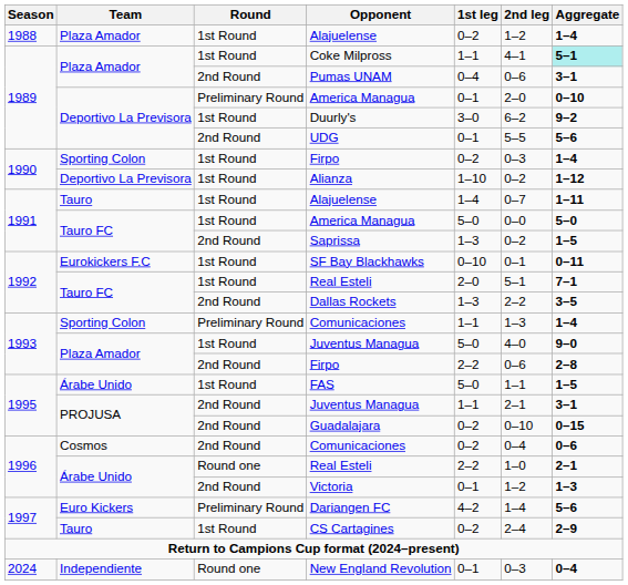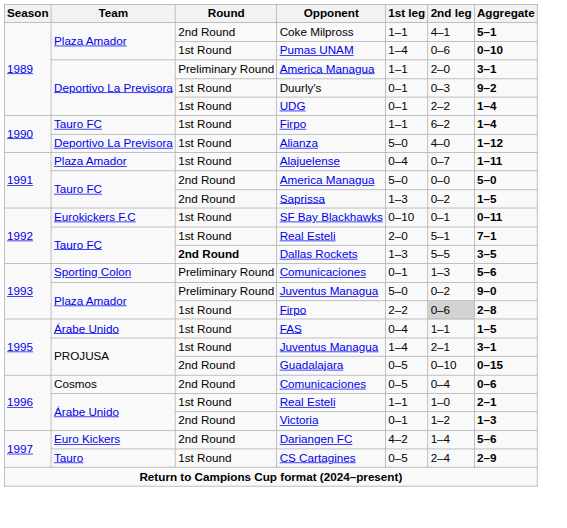 <table class="wikitable">
 <tr>
 <th>Season</th>
 <th>Team</th>
 <th>Round</th>
 <th>Opponent</th>
 <th>1st leg</th>
 <th>2nd leg</th>
 <th>Aggregate</th>
 </tr>
 <tr>
-<td><a href='#'>1988</a></td>
-<td><a href='#'>Plaza Amador</a></td>
-<td>1st Round</td>
-<td> <a href='#'>Alajuelense</a></td>
-<td>0–2</td>
-<td>1–2</td>
-<td><strong>1–4</strong></td>
-</tr>
-<tr>
 <td rowspan="5"><a href='#'>1989</a></td>
 <td rowspan="2"><a href='#'>Plaza Amador</a></td>
-<td>1st Round</td>
+<td>2nd Round</td>
 <td> Coke Milpross</td>
 <td>1–1</td>
 <td>4–1</td>
-<td style="background: paleturquoise;"><strong>5–1</strong></td>
+<td><strong>5–1</strong></td>
 </tr>
 <tr>
-<td>2nd Round</td>
+<td>1st Round</td>
 <td> <a href='#'>Pumas UNAM</a></td>
-<td>0–4</td>
+<td>1–4</td>
 <td>0–6</td>
-<td><strong>3–1</strong></td>
+<td><strong>0–10</strong></td>
 </tr>
 <tr>
 <td rowspan="3"><a href='#'>Deportivo La Previsora</a></td>
 <td>Preliminary Round</td>
 <td> <a href='#'>America Managua</a></td>
-<td>0–1</td>
+<td>1–1</td>
 <td>2–0</td>
-<td><strong>0–10</strong></td>
+<td><strong>3–1</strong></td>
 </tr>
 <tr>
 <td>1st Round</td>
 <td> Duurly's</td>
-<td>3–0</td>
-<td>6–2</td>
+<td>0–1</td>
+<td>0–3</td>
 <td><strong>9–2</strong></td>
 </tr>
 <tr>
-<td>2nd Round</td>
+<td>1st Round</td>
 <td> <a href='#'>UDG</a></td>
 <td>0–1</td>
-<td>5–5</td>
-<td><strong>5–6</strong></td>
+<td>2–2</td>
+<td><strong>1–4</strong></td>
 </tr>
 <tr>
 <td rowspan="2"><a href='#'>1990</a></td>
-<td><a href='#'>Sporting Colon</a></td>
+<td><a href='#'>Tauro FC</a></td>
 <td>1st Round</td>
 <td> <a href='#'>Firpo</a></td>
-<td>0–2</td>
-<td>0–3</td>
+<td>1–1</td>
+<td>6–2</td>
 <td><strong>1–4</strong></td>
 </tr>
 <tr>
 <td><a href='#'>Deportivo La Previsora</a></td>
 <td>1st Round</td>
 <td> <a href='#'>Alianza</a></td>
-<td>1–10</td>
-<td>0–2</td>
+<td>5–0</td>
+<td>4–0</td>
 <td><strong>1–12</strong></td>
 </tr>
 <tr>
 <td rowspan="3"><a href='#'>1991</a></td>
-<td><a href='#'>Tauro</a></td>
+<td><a href='#'>Plaza Amador</a></td>
 <td>1st Round</td>
 <td> <a href='#'>Alajuelense</a></td>
-<td>1–4</td>
+<td>0–4</td>
 <td>0–7</td>
 <td><strong>1–11</strong></td>
 </tr>
 <tr>
 <td rowspan="2"><a href='#'>Tauro FC</a></td>
-<td>1st Round</td>
+<td>2nd Round</td>
 <td> <a href='#'>America Managua</a></td>
 <td>5–0</td>
 <td>0–0</td>
 <td><strong>5–0</strong></td>
 </tr>
 <tr>
 <td>2nd Round</td>
 <td> <a href='#'>Saprissa</a></td>
 <td>1–3</td>
 <td>0–2</td>
 <td><strong>1–5</strong></td>
 </tr>
 <tr>
 <td rowspan="3"><a href='#'>1992</a></td>
 <td><a href='#'>Eurokickers F.C</a></td>
 <td>1st Round</td>
 <td> <a href='#'>SF Bay Blackhawks</a></td>
 <td>0–10</td>
 <td>0–1</td>
 <td><strong>0–11</strong></td>
 </tr>
 <tr>
 <td rowspan="2"><a href='#'>Tauro FC</a></td>
 <td>1st Round</td>
 <td> <a href='#'>Real Esteli</a></td>
 <td>2–0</td>
 <td>5–1</td>
 <td><strong>7–1</strong></td>
 </tr>
 <tr>
-<td>2nd Round</td>
+<td><strong>2nd Round</strong></td>
 <td> <a href='#'>Dallas Rockets</a></td>
 <td>1–3</td>
-<td>2–2</td>
+<td>5–5</td>
 <td><strong>3–5</strong></td>
 </tr>
 <tr>
 <td rowspan="3"><a href='#'>1993</a></td>
 <td><a href='#'>Sporting Colon</a></td>
 <td>Preliminary Round</td>
 <td> <a href='#'>Comunicaciones</a></td>
-<td>1–1</td>
+<td>0–1</td>
 <td>1–3</td>
-<td><strong>1–4</strong></td>
+<td><strong>5–6</strong></td>
 </tr>
 <tr>
 <td rowspan="2"><a href='#'>Plaza Amador</a></td>
-<td>1st Round</td>
+<td>Preliminary Round</td>
 <td> <a href='#'>Juventus Managua</a></td>
 <td>5–0</td>
-<td>4–0</td>
+<td>0–2</td>
 <td><strong>9–0</strong></td>
 </tr>
 <tr>
-<td>2nd Round</td>
+<td>1st Round</td>
 <td> <a href='#'>Firpo</a></td>
 <td>2–2</td>
-<td>0–6</td>
+<td style="background: lightgrey;">0–6</td>
 <td><strong>2–8</strong></td>
 </tr>
 <tr>
 <td rowspan="3"><a href='#'>1995</a></td>
 <td><a href='#'>Árabe Unido</a></td>
 <td>1st Round</td>
 <td> <a href='#'>FAS</a></td>
-<td>5–0</td>
+<td>0–4</td>
 <td>1–1</td>
 <td><strong>1–5</strong></td>
 </tr>
 <tr>
 <td rowspan="2">PROJUSA</td>
-<td>2nd Round</td>
+<td>1st Round</td>
 <td> <a href='#'>Juventus Managua</a></td>
-<td>1–1</td>
+<td>1–4</td>
 <td>2–1</td>
 <td><strong>3–1</strong></td>
 </tr>
 <tr>
 <td>2nd Round</td>
 <td> <a href='#'>Guadalajara</a></td>
-<td>0–2</td>
+<td>0–5</td>
 <td>0–10</td>
 <td><strong>0–15</strong></td>
 </tr>
 <tr>
 <td rowspan="3"><a href='#'>1996</a></td>
 <td>Cosmos</td>
 <td>2nd Round</td>
 <td> <a href='#'>Comunicaciones</a></td>
-<td>0–2</td>
+<td>0–5</td>
 <td>0–4</td>
 <td><strong>0–6</strong></td>
 </tr>
 <tr>
 <td rowspan="2"><a href='#'>Árabe Unido</a></td>
-<td>Round one</td>
+<td>1st Round</td>
 <td> <a href='#'>Real Esteli</a></td>
-<td>2–2</td>
+<td>1–1</td>
 <td>1–0</td>
 <td><strong>2–1</strong></td>
 </tr>
 <tr>
 <td>2nd Round</td>
 <td> <a href='#'>Victoria</a></td>
 <td>0–1</td>
 <td>1–2</td>
 <td><strong>1–3</strong></td>
 </tr>
 <tr>
 <td rowspan="2"><a href='#'>1997</a></td>
 <td><a href='#'>Euro Kickers</a></td>
-<td>Preliminary Round</td>
+<td>2nd Round</td>
 <td> <a href='#'>Dariangen FC</a></td>
 <td>4–2</td>
 <td>1–4</td>
 <td><strong>5–6</strong></td>
 </tr>
 <tr>
 <td><a href='#'>Tauro</a></td>
 <td>1st Round</td>
 <td> <a href='#'>CS Cartagines</a></td>
-<td>0–2</td>
+<td>0–5</td>
 <td>2–4</td>
 <td><strong>2–9</strong></td>
 </tr>
 <tr>
 <td style="text-align:center" colspan="7"><strong>Return to Campions Cup format (2024–present)</strong></td>
 </tr>
-<tr>
-<td><a href='#'>2024</a></td>
-<td><a href='#'>Independiente</a></td>
-<td>Round one</td>
-<td> <a href='#'>New England Revolution</a></td>
-<td>0–1</td>
-<td>0–3</td>
-<td><strong>0–4</strong></td>
-</tr>
 </table>
